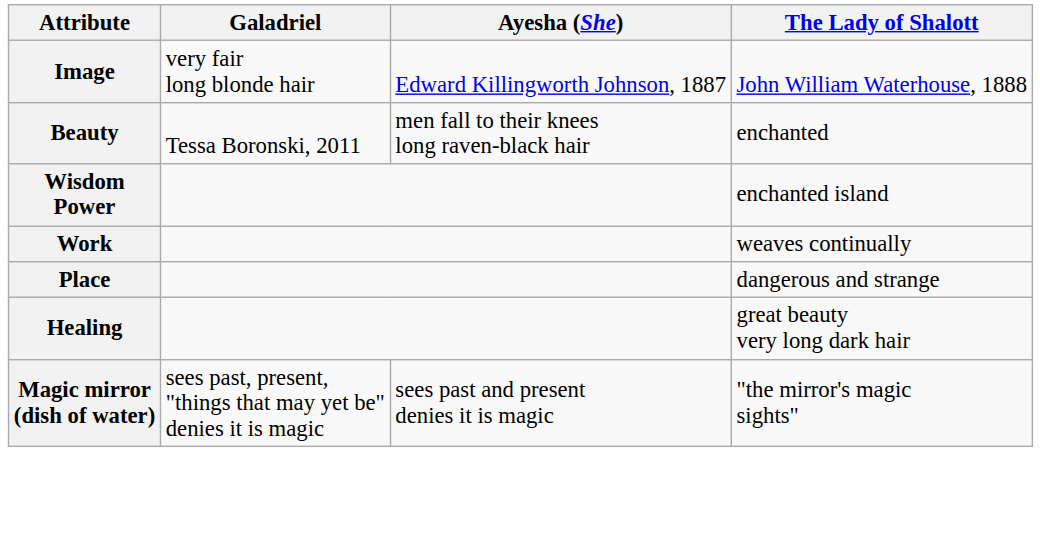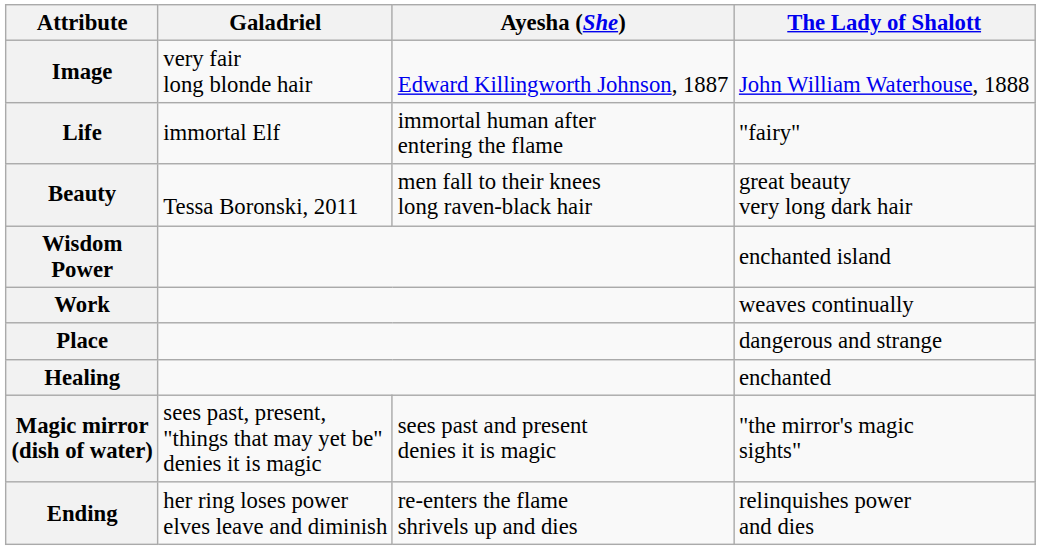 <table class="wikitable" style="margin:1em auto;">
 <tr>
 <th>Attribute</th>
 <th>Galadriel</th>
 <th>Ayesha (<em><a href='#'>She</a></em>)</th>
 <th><a href='#'>The Lady of Shalott</a></th>
 </tr>
 <tr>
 <th>Image</th>
 <td>very fair<br>long blonde hair</td>
 <td> <br><a href='#'>Edward Killingworth Johnson</a>, 1887</td>
 <td> <br><a href='#'>John William Waterhouse</a>, 1888</td>
 </tr>
 <tr>
+<th>Life</th>
+<td>immortal Elf</td>
+<td>immortal human after<br>entering the flame</td>
+<td>"fairy"</td>
+</tr>
+<tr>
 <th>Beauty</th>
 <td> <br>Tessa Boronski, 2011</td>
 <td>men fall to their knees<br>long raven-black hair</td>
-<td>enchanted</td>
+<td>great beauty<br>very long dark hair</td>
 </tr>
 <tr>
 <th>Wisdom<br>Power</th>
 <td colspan=2></td>
 <td>enchanted island</td>
 </tr>
 <tr>
 <th>Work</th>
 <td colspan=2></td>
 <td>weaves continually</td>
 </tr>
 <tr>
 <th>Place</th>
 <td colspan=2></td>
 <td>dangerous and strange</td>
 </tr>
 <tr>
 <th>Healing</th>
 <td colspan=2></td>
-<td>great beauty<br>very long dark hair</td>
+<td>enchanted</td>
 </tr>
 <tr>
 <th>Magic mirror<br>(dish of water)</th>
 <td>sees past, present,<br>"things that may yet be"<br>denies it is magic</td>
 <td>sees past and present<br>denies it is magic</td>
 <td>"the mirror's magic<br>sights"</td>
 </tr>
+<tr>
+<th>Ending</th>
+<td>her ring loses power<br>elves leave and diminish</td>
+<td>re-enters the flame<br>shrivels up and dies</td>
+<td>relinquishes power<br>and dies</td>
+</tr>
 </table>
